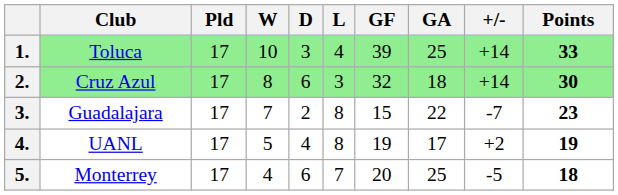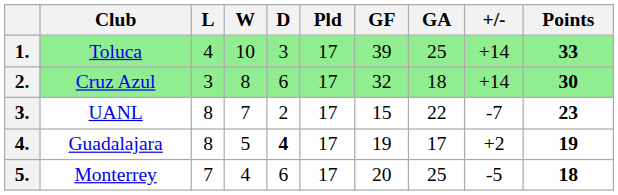 <table class="wikitable" style="width:500px; text-align:center">
 <tr>
 <th></th>
 <th>Club</th>
-<th>Pld</th>
+<th>L</th>
 <th>W</th>
 <th>D</th>
-<th>L</th>
+<th>Pld</th>
 <th>GF</th>
 <th>GA</th>
 <th>+/-</th>
 <th>Points</th>
 </tr>
 <tr valign="top" bgcolor="#90EE90">
 <th>1.</th>
 <td><a href='#'>Toluca</a></td>
-<td>17</td>
+<td>4</td>
 <td>10</td>
 <td>3</td>
-<td>4</td>
+<td>17</td>
 <td>39</td>
 <td>25</td>
 <td>+14</td>
 <td><strong>33</strong></td>
 </tr>
 <tr valign="top" bgcolor="90EE90">
 <th>2.</th>
 <td><a href='#'>Cruz Azul</a></td>
-<td>17</td>
+<td>3</td>
 <td>8</td>
 <td>6</td>
-<td>3</td>
+<td>17</td>
 <td>32</td>
 <td>18</td>
 <td>+14</td>
 <td><strong>30</strong></td>
 </tr>
 <tr valign="top" bgcolor="ffffff">
 <th>3.</th>
-<td><a href='#'>Guadalajara</a></td>
-<td>17</td>
+<td><a href='#'>UANL</a></td>
+<td>8</td>
 <td>7</td>
 <td>2</td>
-<td>8</td>
+<td>17</td>
 <td>15</td>
 <td>22</td>
 <td>-7</td>
 <td><strong>23</strong></td>
 </tr>
 <tr valign="top" bgcolor="ffffff">
 <th>4.</th>
-<td><a href='#'>UANL</a></td>
+<td><a href='#'>Guadalajara</a></td>
+<td>8</td>
+<td>5</td>
+<td><strong>4</strong></td>
 <td>17</td>
-<td>5</td>
-<td>4</td>
-<td>8</td>
 <td>19</td>
 <td>17</td>
 <td>+2</td>
 <td><strong>19</strong></td>
 </tr>
 <tr valign="top" bgcolor="ffffff">
 <th>5.</th>
 <td><a href='#'>Monterrey</a></td>
-<td>17</td>
+<td>7</td>
 <td>4</td>
 <td>6</td>
-<td>7</td>
+<td>17</td>
 <td>20</td>
 <td>25</td>
 <td>-5</td>
 <td><strong>18</strong></td>
 </tr>
 </table>
